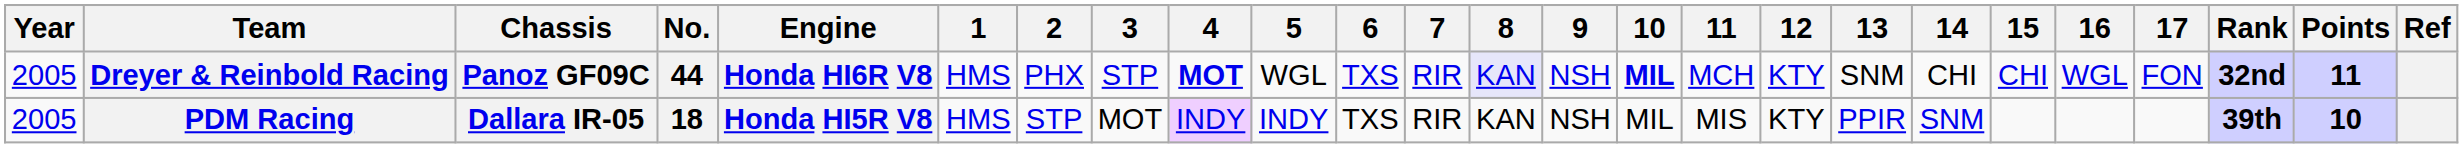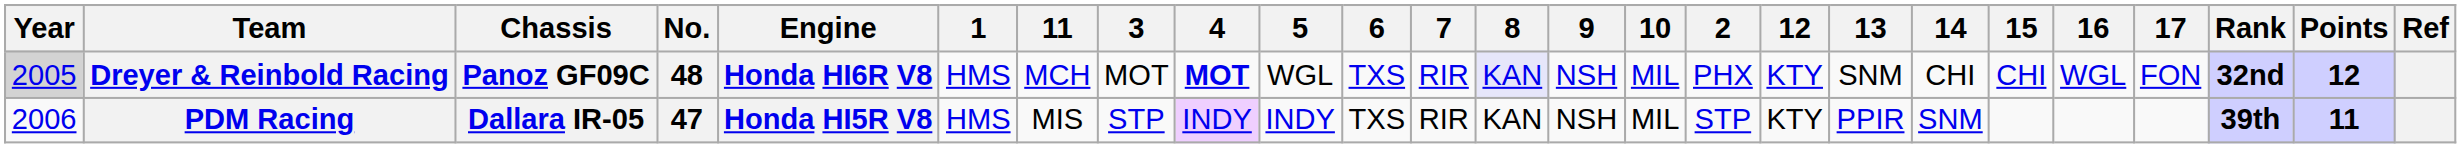 <table class="wikitable" style="text-align:center; font-size:90%">
 <tr>
 <th>Year</th>
 <th>Team</th>
 <th>Chassis</th>
 <th>No.</th>
 <th>Engine</th>
 <th>1</th>
-<th>2</th>
+<th>11</th>
 <th>3</th>
 <th>4</th>
 <th>5</th>
 <th>6</th>
 <th>7</th>
 <th>8</th>
 <th>9</th>
 <th>10</th>
-<th>11</th>
+<th>2</th>
 <th>12</th>
 <th>13</th>
 <th>14</th>
 <th>15</th>
 <th>16</th>
 <th>17</th>
 <th>Rank</th>
 <th>Points</th>
 <th>Ref</th>
 </tr>
 <tr>
-<td><a href='#'>2005</a></td>
+<td style="background: lightgrey;"><a href='#'>2005</a></td>
 <th><a href='#'>Dreyer & Reinbold Racing</a></th>
 <th><a href='#'>Panoz</a> GF09C</th>
-<th>44</th>
+<th>48</th>
 <th><a href='#'>Honda</a> <a href='#'>HI6R</a> <a href='#'>V8</a></th>
 <td><a href='#'>HMS</a></td>
-<td><a href='#'>PHX</a></td>
-<td><a href='#'>STP</a></td>
+<td><a href='#'>MCH</a></td>
+<td>MOT</td>
 <td><strong><a href='#'>MOT</a></strong></td>
 <td>WGL</td>
 <td><a href='#'>TXS</a></td>
 <td><a href='#'>RIR</a></td>
 <td style="background: lavender;"><a href='#'>KAN</a></td>
 <td><a href='#'>NSH</a></td>
-<td><strong><a href='#'>MIL</a></strong></td>
-<td><a href='#'>MCH</a></td>
+<td><a href='#'>MIL</a></td>
+<td><a href='#'>PHX</a></td>
 <td><a href='#'>KTY</a></td>
 <td>SNM</td>
 <td>CHI</td>
 <td><a href='#'>CHI</a></td>
 <td><a href='#'>WGL</a></td>
 <td><a href='#'>FON</a><br></td>
 <th style="background:#CFCFFF;">32nd</th>
-<th style="background:#CFCFFF;">11</th>
+<th style="background:#CFCFFF;">12</th>
 <th></th>
 </tr>
 <tr>
-<td><a href='#'>2005</a></td>
+<td><a href='#'>2006</a></td>
 <th><a href='#'>PDM Racing</a></th>
 <th><a href='#'>Dallara</a> IR-05</th>
-<th>18</th>
+<th>47</th>
 <th><a href='#'>Honda</a> <a href='#'>HI5R</a> <a href='#'>V8</a></th>
 <td><a href='#'>HMS</a></td>
+<td>MIS</td>
 <td><a href='#'>STP</a></td>
-<td>MOT</td>
 <td style="background:#EFCFFF;"><a href='#'>INDY</a><br></td>
 <td><a href='#'>INDY</a></td>
 <td>TXS</td>
 <td>RIR</td>
 <td>KAN</td>
 <td>NSH</td>
 <td>MIL</td>
-<td>MIS</td>
+<td><a href='#'>STP</a></td>
 <td>KTY</td>
 <td><a href='#'>PPIR</a></td>
 <td><a href='#'>SNM</a></td>
 <td></td>
 <td></td>
 <td></td>
 <th style="background:#CFCFFF;"><strong>39th</strong></th>
-<th style="background:#CFCFFF;"><strong>10</strong></th>
+<th style="background:#CFCFFF;"><strong>11</strong></th>
 <th></th>
 </tr>
 </table>
